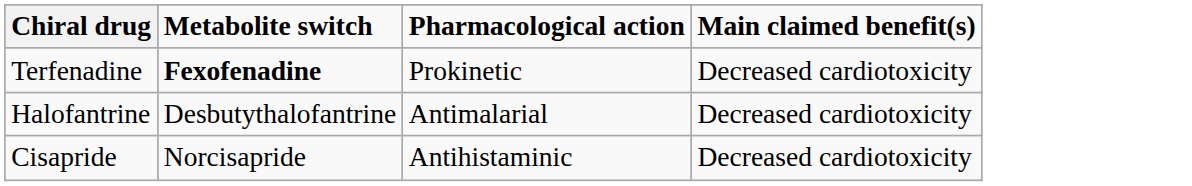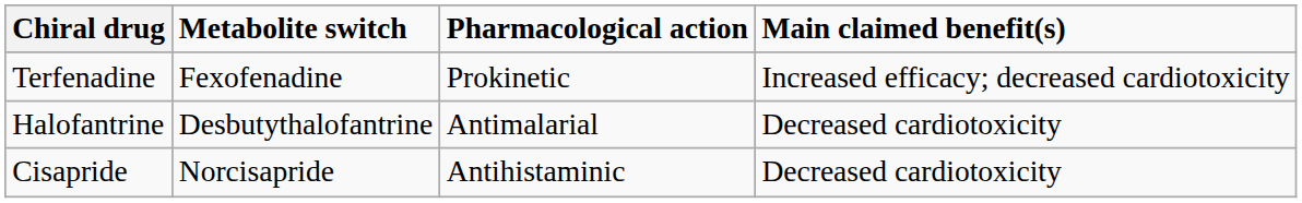 <table class="wikitable">
 <tr>
 <th>Chiral drug</th>
 <td><strong>Metabolite  switch</strong></td>
 <td><strong>Pharmacological action</strong></td>
 <td><strong>Main claimed benefit(s)</strong></td>
 </tr>
 <tr>
 <td>Terfenadine</td>
-<td><strong>Fexofenadine</strong></td>
+<td>Fexofenadine</td>
 <td>Prokinetic</td>
-<td>Decreased cardiotoxicity</td>
+<td>Increased efficacy; decreased cardiotoxicity</td>
 </tr>
 <tr>
 <td>Halofantrine</td>
 <td>Desbutythalofantrine</td>
 <td>Antimalarial</td>
 <td>Decreased cardiotoxicity</td>
 </tr>
 <tr>
 <td>Cisapride</td>
 <td>Norcisapride</td>
 <td>Antihistaminic</td>
 <td>Decreased cardiotoxicity</td>
 </tr>
 </table>
